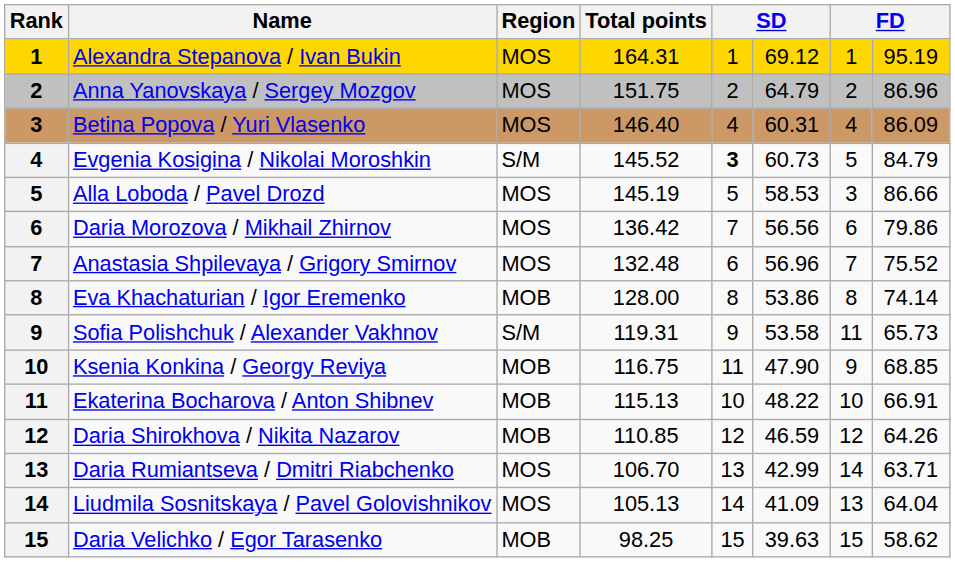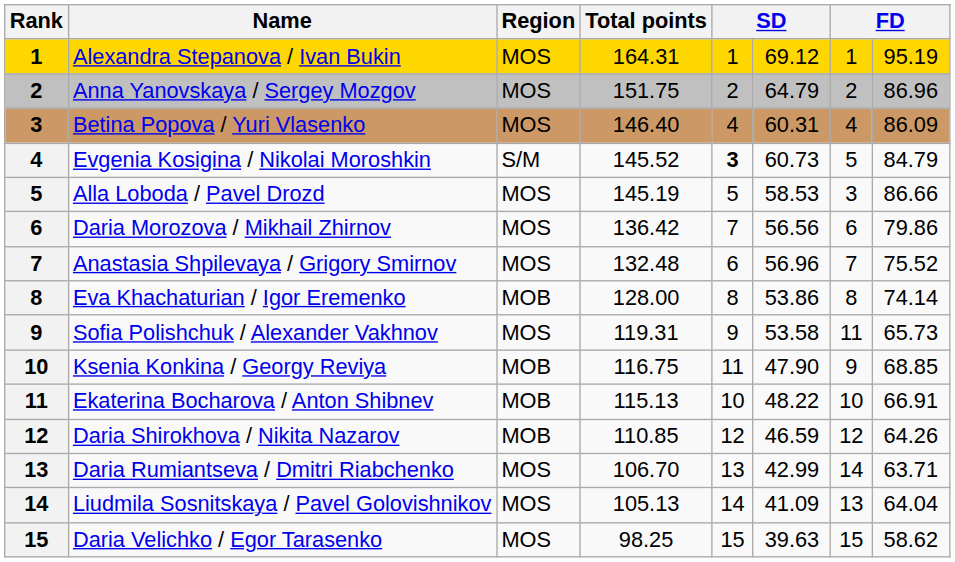 <table class="wikitable sortable">
 <tr>
 <th>Rank</th>
 <th>Name</th>
 <th>Region</th>
 <th>Total points</th>
 <th colspan=2 width=80px><a href='#'>SD</a></th>
 <th colspan=2 width=80px><a href='#'>FD</a></th>
 </tr>
 <tr bgcolor=gold>
 <td align=center><strong>1</strong></td>
 <td><a href='#'>Alexandra Stepanova</a> / <a href='#'>Ivan Bukin</a></td>
 <td>MOS</td>
 <td align=center>164.31</td>
 <td align=center>1</td>
 <td align=center>69.12</td>
 <td align=center>1</td>
 <td align=center>95.19</td>
 </tr>
 <tr bgcolor=silver>
 <td align=center><strong>2</strong></td>
 <td><a href='#'>Anna Yanovskaya</a> / <a href='#'>Sergey Mozgov</a></td>
 <td>MOS</td>
 <td align=center>151.75</td>
 <td align=center>2</td>
 <td align=center>64.79</td>
 <td align=center>2</td>
 <td align=center>86.96</td>
 </tr>
 <tr bgcolor=cc9966>
 <td align=center><strong>3</strong></td>
 <td><a href='#'>Betina Popova</a> / <a href='#'>Yuri Vlasenko</a></td>
 <td>MOS</td>
 <td align=center>146.40</td>
 <td align=center>4</td>
 <td align=center>60.31</td>
 <td align=center>4</td>
 <td align=center>86.09</td>
 </tr>
 <tr>
 <th>4</th>
 <td><a href='#'>Evgenia Kosigina</a> / <a href='#'>Nikolai Moroshkin</a></td>
 <td>S/M</td>
 <td align=center>145.52</td>
 <td align=center><strong>3</strong></td>
 <td align=center>60.73</td>
 <td align=center>5</td>
 <td align=center>84.79</td>
 </tr>
 <tr>
 <th>5</th>
 <td><a href='#'>Alla Loboda</a> / <a href='#'>Pavel Drozd</a></td>
 <td>MOS</td>
 <td align=center>145.19</td>
 <td align=center>5</td>
 <td align=center>58.53</td>
 <td align=center>3</td>
 <td align=center>86.66</td>
 </tr>
 <tr>
 <th>6</th>
 <td><a href='#'>Daria Morozova</a> / <a href='#'>Mikhail Zhirnov</a></td>
 <td>MOS</td>
 <td align=center>136.42</td>
 <td align=center>7</td>
 <td align=center>56.56</td>
 <td align=center>6</td>
 <td align=center>79.86</td>
 </tr>
 <tr>
 <th>7</th>
 <td><a href='#'>Anastasia Shpilevaya</a> / <a href='#'>Grigory Smirnov</a></td>
 <td>MOS</td>
 <td align=center>132.48</td>
 <td align=center>6</td>
 <td align=center>56.96</td>
 <td align=center>7</td>
 <td align=center>75.52</td>
 </tr>
 <tr>
 <th>8</th>
 <td><a href='#'>Eva Khachaturian</a> / <a href='#'>Igor Eremenko</a></td>
 <td>MOB</td>
 <td align=center>128.00</td>
 <td align=center>8</td>
 <td align=center>53.86</td>
 <td align=center>8</td>
 <td align=center>74.14</td>
 </tr>
 <tr>
 <th>9</th>
 <td><a href='#'>Sofia Polishchuk</a> / <a href='#'>Alexander Vakhnov</a></td>
-<td>S/M</td>
+<td>MOS</td>
 <td align=center>119.31</td>
 <td align=center>9</td>
 <td align=center>53.58</td>
 <td align=center>11</td>
 <td align=center>65.73</td>
 </tr>
 <tr>
 <th>10</th>
 <td><a href='#'>Ksenia Konkina</a> / <a href='#'>Georgy Reviya</a></td>
 <td>MOB</td>
 <td align=center>116.75</td>
 <td align=center>11</td>
 <td align=center>47.90</td>
 <td align=center>9</td>
 <td align=center>68.85</td>
 </tr>
 <tr>
 <th>11</th>
 <td><a href='#'>Ekaterina Bocharova</a> / <a href='#'>Anton Shibnev</a></td>
 <td>MOB</td>
 <td align=center>115.13</td>
 <td align=center>10</td>
 <td align=center>48.22</td>
 <td align=center>10</td>
 <td align=center>66.91</td>
 </tr>
 <tr>
 <th>12</th>
 <td><a href='#'>Daria Shirokhova</a> / <a href='#'>Nikita Nazarov</a></td>
 <td>MOB</td>
 <td align=center>110.85</td>
 <td align=center>12</td>
 <td align=center>46.59</td>
 <td align=center>12</td>
 <td align=center>64.26</td>
 </tr>
 <tr>
 <th>13</th>
 <td><a href='#'>Daria Rumiantseva</a> / <a href='#'>Dmitri Riabchenko</a></td>
 <td>MOS</td>
 <td align=center>106.70</td>
 <td align=center>13</td>
 <td align=center>42.99</td>
 <td align=center>14</td>
 <td align=center>63.71</td>
 </tr>
 <tr>
 <th>14</th>
 <td><a href='#'>Liudmila Sosnitskaya</a> / <a href='#'>Pavel Golovishnikov</a></td>
 <td>MOS</td>
 <td align=center>105.13</td>
 <td align=center>14</td>
 <td align=center>41.09</td>
 <td align=center>13</td>
 <td align=center>64.04</td>
 </tr>
 <tr>
 <th>15</th>
 <td><a href='#'>Daria Velichko</a> / <a href='#'>Egor Tarasenko</a></td>
-<td>MOB</td>
+<td>MOS</td>
 <td align=center>98.25</td>
 <td align=center>15</td>
 <td align=center>39.63</td>
 <td align=center>15</td>
 <td align=center>58.62</td>
 </tr>
 </table>
